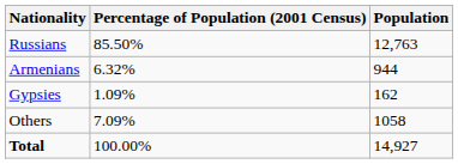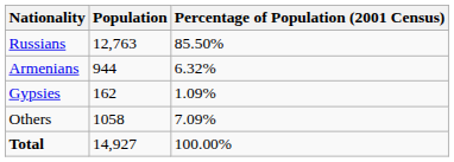 <table class="wikitable">
 <tr>
 <th>Nationality</th>
+<th>Population</th>
 <th>Percentage of Population (2001 Census)</th>
-<th>Population</th>
 </tr>
 <tr>
 <td><a href='#'>Russians</a></td>
+<td>12,763</td>
 <td>85.50%</td>
-<td>12,763</td>
 </tr>
 <tr>
 <td><a href='#'>Armenians</a></td>
+<td>944</td>
 <td>6.32%</td>
-<td>944</td>
 </tr>
 <tr>
 <td><a href='#'>Gypsies</a></td>
+<td>162</td>
 <td>1.09%</td>
-<td>162</td>
 </tr>
 <tr>
 <td>Others</td>
+<td>1058</td>
 <td>7.09%</td>
-<td>1058</td>
 </tr>
 <tr>
 <td><strong>Total</strong></td>
+<td>14,927</td>
 <td>100.00%</td>
-<td>14,927</td>
 </tr>
 </table>
